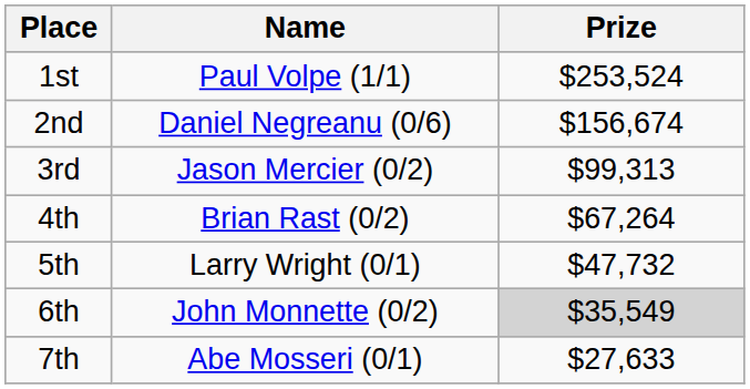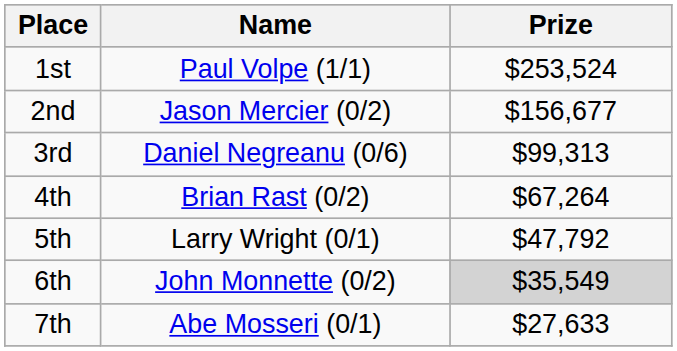 <table class="wikitable">
 <tr>
 <th width="50">Place</th>
 <th width="200">Name</th>
 <th width="125">Prize</th>
 </tr>
 <tr>
 <td align = "center">1st</td>
 <td align = "center"><a href='#'>Paul Volpe</a> (1/1)</td>
 <td align = "center">$253,524</td>
 </tr>
 <tr>
 <td align = "center">2nd</td>
-<td align = "center"><a href='#'>Daniel Negreanu</a> (0/6)</td>
-<td align = "center">$156,674</td>
+<td align = "center"><a href='#'>Jason Mercier</a> (0/2)</td>
+<td align = "center">$156,677</td>
 </tr>
 <tr>
 <td align = "center">3rd</td>
-<td align = "center"><a href='#'>Jason Mercier</a> (0/2)</td>
+<td align = "center"><a href='#'>Daniel Negreanu</a> (0/6)</td>
 <td align = "center">$99,313</td>
 </tr>
 <tr>
 <td align = "center">4th</td>
 <td align = "center"><a href='#'>Brian Rast</a> (0/2)</td>
 <td align = "center">$67,264</td>
 </tr>
 <tr>
 <td align = "center">5th</td>
 <td align = "center">Larry Wright (0/1)</td>
-<td align = "center">$47,732</td>
+<td align = "center">$47,792</td>
 </tr>
 <tr>
 <td align = "center">6th</td>
 <td align = "center"><a href='#'>John Monnette</a> (0/2)</td>
 <td align = "center" style="background: lightgrey;">$35,549</td>
 </tr>
 <tr>
 <td align = "center">7th</td>
 <td align = "center"><a href='#'>Abe Mosseri</a> (0/1)</td>
 <td align = "center">$27,633</td>
 </tr>
 </table>
